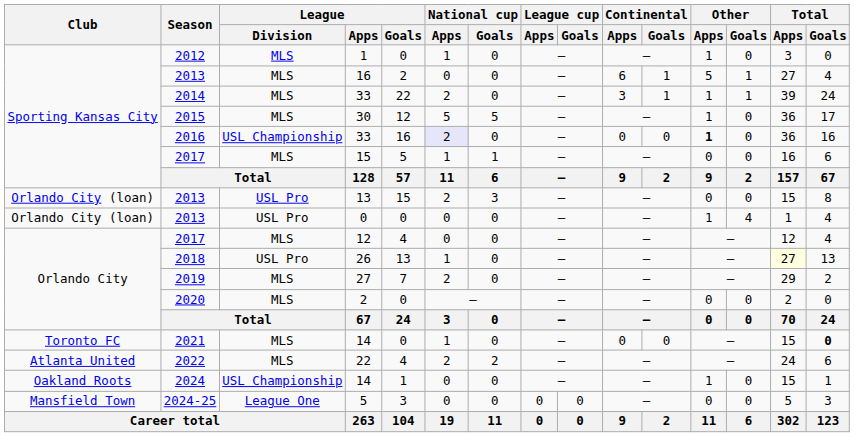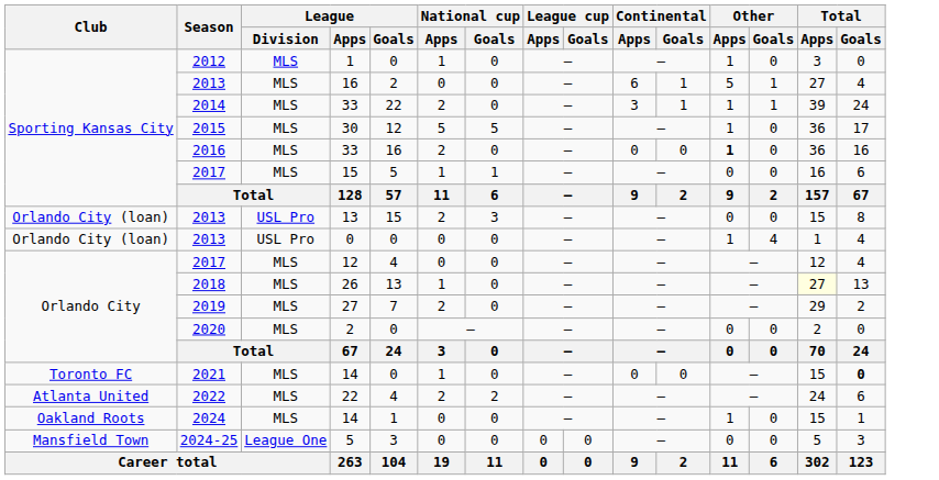 <table class="wikitable" style="text-align: center">
 <tr>
 <th rowspan="2">Club</th>
 <th rowspan="2">Season</th>
 <th colspan="3">League</th>
 <th colspan="2">National cup</th>
 <th colspan="2">League cup</th>
 <th colspan="2">Continental</th>
 <th colspan="2">Other</th>
 <th colspan="2">Total</th>
 </tr>
 <tr>
 <th>Division</th>
 <th>Apps</th>
 <th>Goals</th>
 <th>Apps</th>
 <th>Goals</th>
 <th>Apps</th>
 <th>Goals</th>
 <th>Apps</th>
 <th>Goals</th>
 <th>Apps</th>
 <th>Goals</th>
 <th>Apps</th>
 <th>Goals</th>
 </tr>
 <tr>
 <td rowspan="7"><a href='#'>Sporting Kansas City</a></td>
 <td><a href='#'>2012</a></td>
 <td><a href='#'>MLS</a></td>
 <td>1</td>
 <td>0</td>
 <td>1</td>
 <td>0</td>
 <td colspan="2">—</td>
 <td colspan="2">—</td>
 <td>1</td>
 <td>0</td>
 <td>3</td>
 <td>0</td>
 </tr>
 <tr>
 <td><a href='#'>2013</a></td>
 <td>MLS</td>
 <td>16</td>
 <td>2</td>
 <td>0</td>
 <td>0</td>
 <td colspan="2">—</td>
 <td>6</td>
 <td>1</td>
 <td>5</td>
 <td>1</td>
 <td>27</td>
 <td>4</td>
 </tr>
 <tr>
 <td><a href='#'>2014</a></td>
 <td>MLS</td>
 <td>33</td>
 <td>22</td>
 <td>2</td>
 <td>0</td>
 <td colspan="2">—</td>
 <td>3</td>
 <td>1</td>
 <td>1</td>
 <td>1</td>
 <td>39</td>
 <td>24</td>
 </tr>
 <tr>
 <td><a href='#'>2015</a></td>
 <td>MLS</td>
 <td>30</td>
 <td>12</td>
 <td>5</td>
 <td>5</td>
 <td colspan="2">—</td>
 <td colspan="2">—</td>
 <td>1</td>
 <td>0</td>
 <td>36</td>
 <td>17</td>
 </tr>
 <tr>
 <td><a href='#'>2016</a></td>
-<td><a href='#'>USL Championship</a></td>
+<td>MLS</td>
 <td>33</td>
 <td>16</td>
-<td style="background: lavender;">2</td>
+<td>2</td>
 <td>0</td>
 <td colspan="2">—</td>
 <td>0</td>
 <td>0</td>
 <td><strong>1</strong></td>
 <td>0</td>
 <td>36</td>
 <td>16</td>
 </tr>
 <tr>
 <td><a href='#'>2017</a></td>
 <td>MLS</td>
 <td>15</td>
 <td>5</td>
 <td>1</td>
 <td>1</td>
 <td colspan="2">—</td>
 <td colspan="2">—</td>
 <td>0</td>
 <td>0</td>
 <td>16</td>
 <td>6</td>
 </tr>
 <tr>
 <th colspan="2">Total</th>
 <th>128</th>
 <th>57</th>
 <th>11</th>
 <th>6</th>
 <th colspan="2">—</th>
 <th>9</th>
 <th>2</th>
 <th>9</th>
 <th>2</th>
 <th>157</th>
 <th>67</th>
 </tr>
 <tr>
 <td><a href='#'>Orlando City</a> (loan)</td>
 <td><a href='#'>2013</a></td>
 <td><a href='#'>USL Pro</a></td>
 <td>13</td>
 <td>15</td>
 <td>2</td>
 <td>3</td>
 <td colspan="2">—</td>
 <td colspan="2">—</td>
 <td>0</td>
 <td>0</td>
 <td>15</td>
 <td>8</td>
 </tr>
 <tr>
 <td>Orlando City (loan)</td>
 <td><a href='#'>2013</a></td>
 <td>USL Pro</td>
 <td>0</td>
 <td>0</td>
 <td>0</td>
 <td>0</td>
 <td colspan="2">—</td>
 <td colspan="2">—</td>
 <td>1</td>
 <td>4</td>
 <td>1</td>
 <td>4</td>
 </tr>
 <tr>
 <td rowspan="5">Orlando City</td>
 <td><a href='#'>2017</a></td>
 <td>MLS</td>
 <td>12</td>
 <td>4</td>
 <td>0</td>
 <td>0</td>
 <td colspan="2">—</td>
 <td colspan="2">—</td>
 <td colspan="2">—</td>
 <td>12</td>
 <td>4</td>
 </tr>
 <tr>
 <td><a href='#'>2018</a></td>
-<td>USL Pro</td>
+<td>MLS</td>
 <td>26</td>
 <td>13</td>
 <td>1</td>
 <td>0</td>
 <td colspan="2">—</td>
 <td colspan="2">—</td>
 <td colspan="2">—</td>
 <td style="background: lightyellow;">27</td>
 <td>13</td>
 </tr>
 <tr>
 <td><a href='#'>2019</a></td>
 <td>MLS</td>
 <td>27</td>
 <td>7</td>
 <td>2</td>
 <td>0</td>
 <td colspan="2">—</td>
 <td colspan="2">—</td>
 <td colspan="2">—</td>
 <td>29</td>
 <td>2</td>
 </tr>
 <tr>
 <td><a href='#'>2020</a></td>
 <td>MLS</td>
 <td>2</td>
 <td>0</td>
 <td colspan="2">—</td>
 <td colspan="2">—</td>
 <td colspan="2">—</td>
 <td>0</td>
 <td>0</td>
 <td>2</td>
 <td>0</td>
 </tr>
 <tr>
 <th colspan="2">Total</th>
 <th>67</th>
 <th>24</th>
 <th>3</th>
 <th>0</th>
 <th colspan="2">—</th>
 <th colspan="2">—</th>
 <th>0</th>
 <th>0</th>
 <th>70</th>
 <th>24</th>
 </tr>
 <tr>
 <td><a href='#'>Toronto FC</a></td>
 <td><a href='#'>2021</a></td>
 <td>MLS</td>
 <td>14</td>
 <td>0</td>
 <td>1</td>
 <td>0</td>
 <td colspan="2">—</td>
 <td>0</td>
 <td>0</td>
 <td colspan="2">—</td>
 <td>15</td>
 <td><strong>0</strong></td>
 </tr>
 <tr>
 <td><a href='#'>Atlanta United</a></td>
 <td><a href='#'>2022</a></td>
 <td>MLS</td>
 <td>22</td>
 <td>4</td>
 <td>2</td>
 <td>2</td>
 <td colspan="2">—</td>
 <td colspan="2">—</td>
 <td colspan="2">—</td>
 <td>24</td>
 <td>6</td>
 </tr>
 <tr>
 <td><a href='#'>Oakland Roots</a></td>
 <td><a href='#'>2024</a></td>
-<td><a href='#'>USL Championship</a></td>
+<td>MLS</td>
 <td>14</td>
 <td>1</td>
 <td>0</td>
 <td>0</td>
 <td colspan="2">—</td>
 <td colspan="2">—</td>
 <td>1</td>
 <td>0</td>
 <td>15</td>
 <td>1</td>
 </tr>
 <tr>
 <td><a href='#'>Mansfield Town</a></td>
 <td><a href='#'>2024-25</a></td>
 <td><a href='#'>League One</a></td>
 <td>5</td>
 <td>3</td>
 <td>0</td>
 <td>0</td>
 <td>0</td>
 <td>0</td>
 <td colspan="2">—</td>
 <td>0</td>
 <td>0</td>
 <td>5</td>
 <td>3</td>
 </tr>
 <tr>
 <th colspan="3">Career total</th>
 <th>263</th>
 <th>104</th>
 <th>19</th>
 <th>11</th>
 <th>0</th>
 <th>0</th>
 <th>9</th>
 <th>2</th>
 <th>11</th>
 <th>6</th>
 <th>302</th>
 <th>123</th>
 </tr>
 </table>
